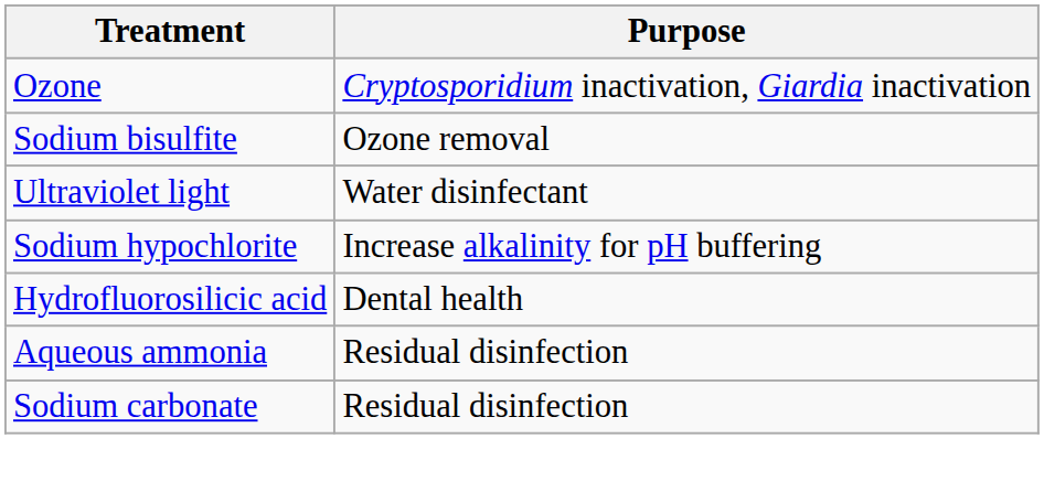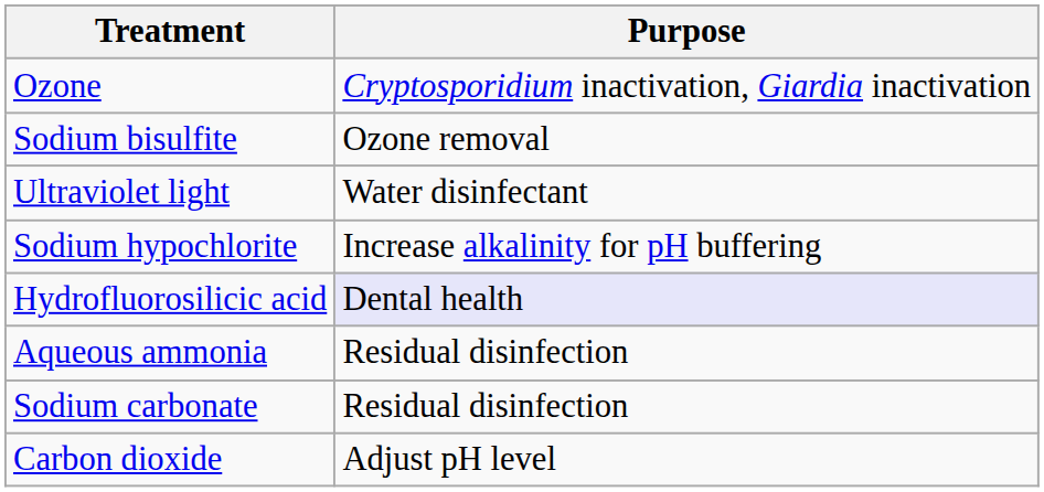 <table class="wikitable" style="text-align:left;">
 <tr>
 <th>Treatment</th>
 <th>Purpose</th>
 </tr>
 <tr>
 <td><a href='#'>Ozone</a></td>
 <td><em><a href='#'>Cryptosporidium</a></em> inactivation, <em><a href='#'>Giardia</a></em> inactivation</td>
 </tr>
 <tr>
 <td><a href='#'>Sodium bisulfite</a></td>
 <td>Ozone removal</td>
 </tr>
 <tr>
 <td><a href='#'>Ultraviolet light</a></td>
 <td>Water disinfectant</td>
 </tr>
 <tr>
 <td><a href='#'>Sodium hypochlorite</a></td>
 <td>Increase <a href='#'>alkalinity</a> for <a href='#'>pH</a> buffering</td>
 </tr>
 <tr>
 <td><a href='#'>Hydrofluorosilicic acid</a></td>
-<td>Dental health</td>
+<td style="background: lavender;">Dental health</td>
 </tr>
 <tr>
 <td><a href='#'>Aqueous ammonia</a></td>
 <td>Residual disinfection</td>
 </tr>
 <tr>
 <td><a href='#'>Sodium carbonate</a></td>
 <td>Residual disinfection</td>
 </tr>
+<tr>
+<td><a href='#'>Carbon dioxide</a></td>
+<td>Adjust pH level</td>
+</tr>
 </table>
